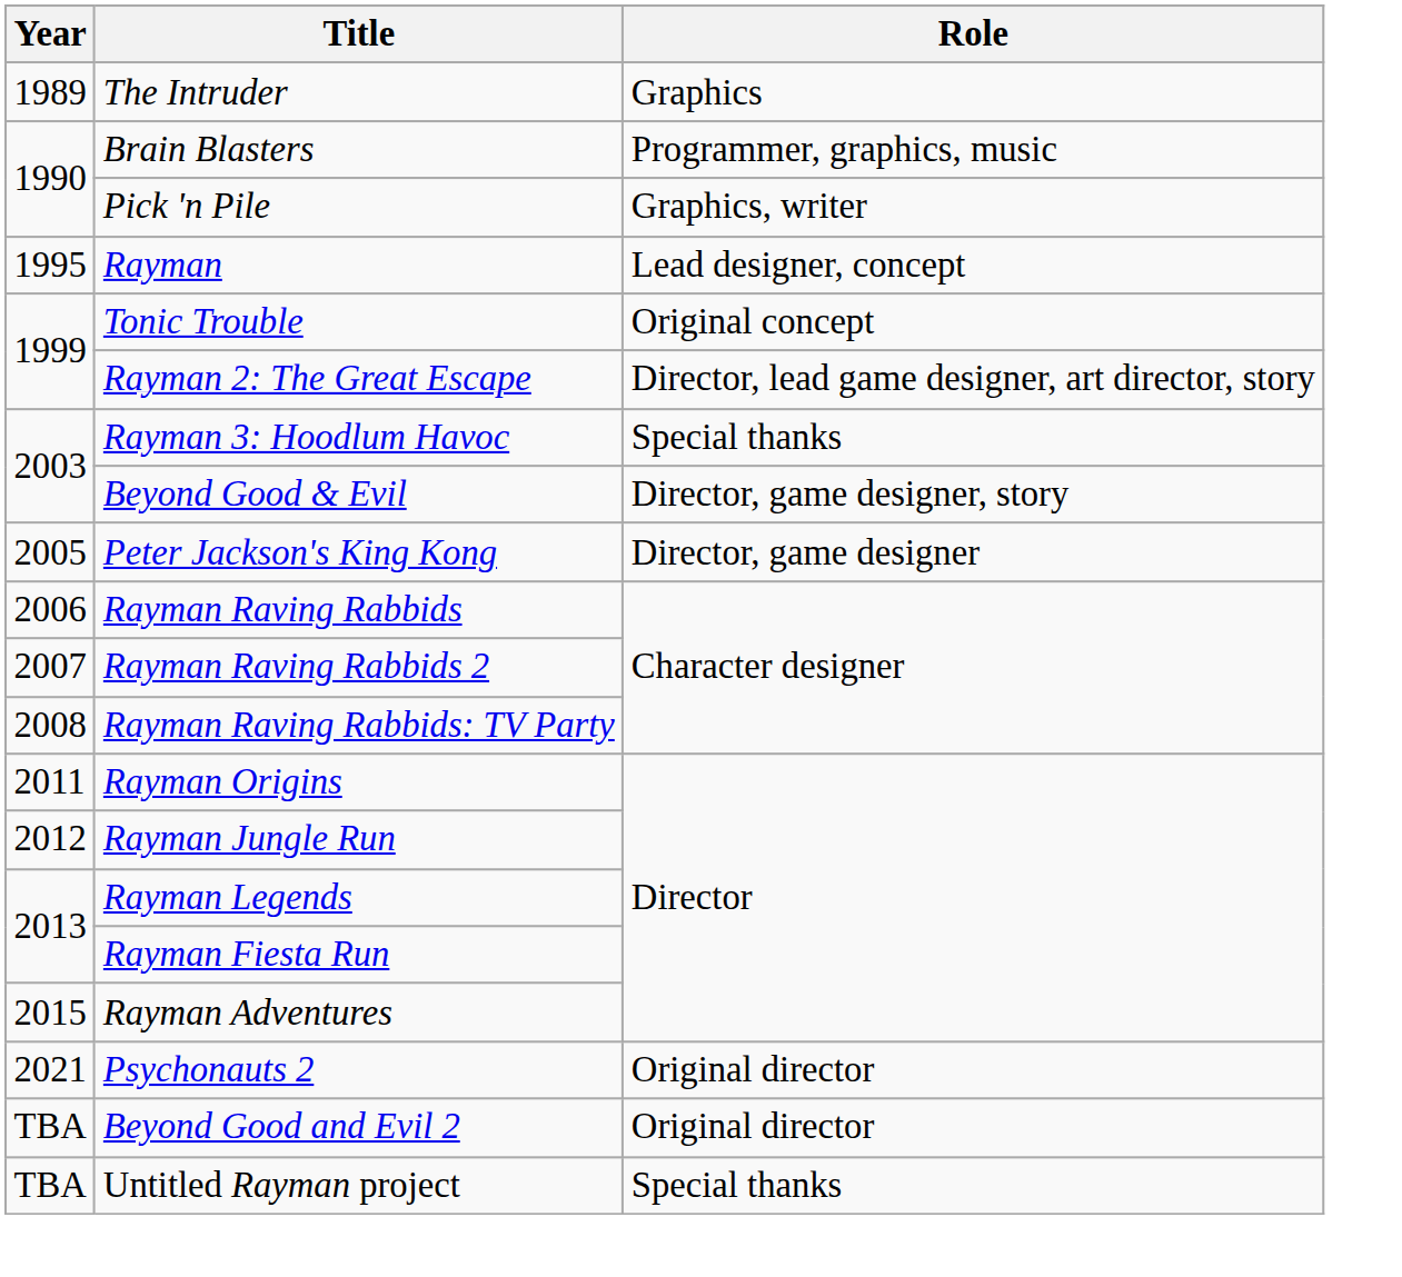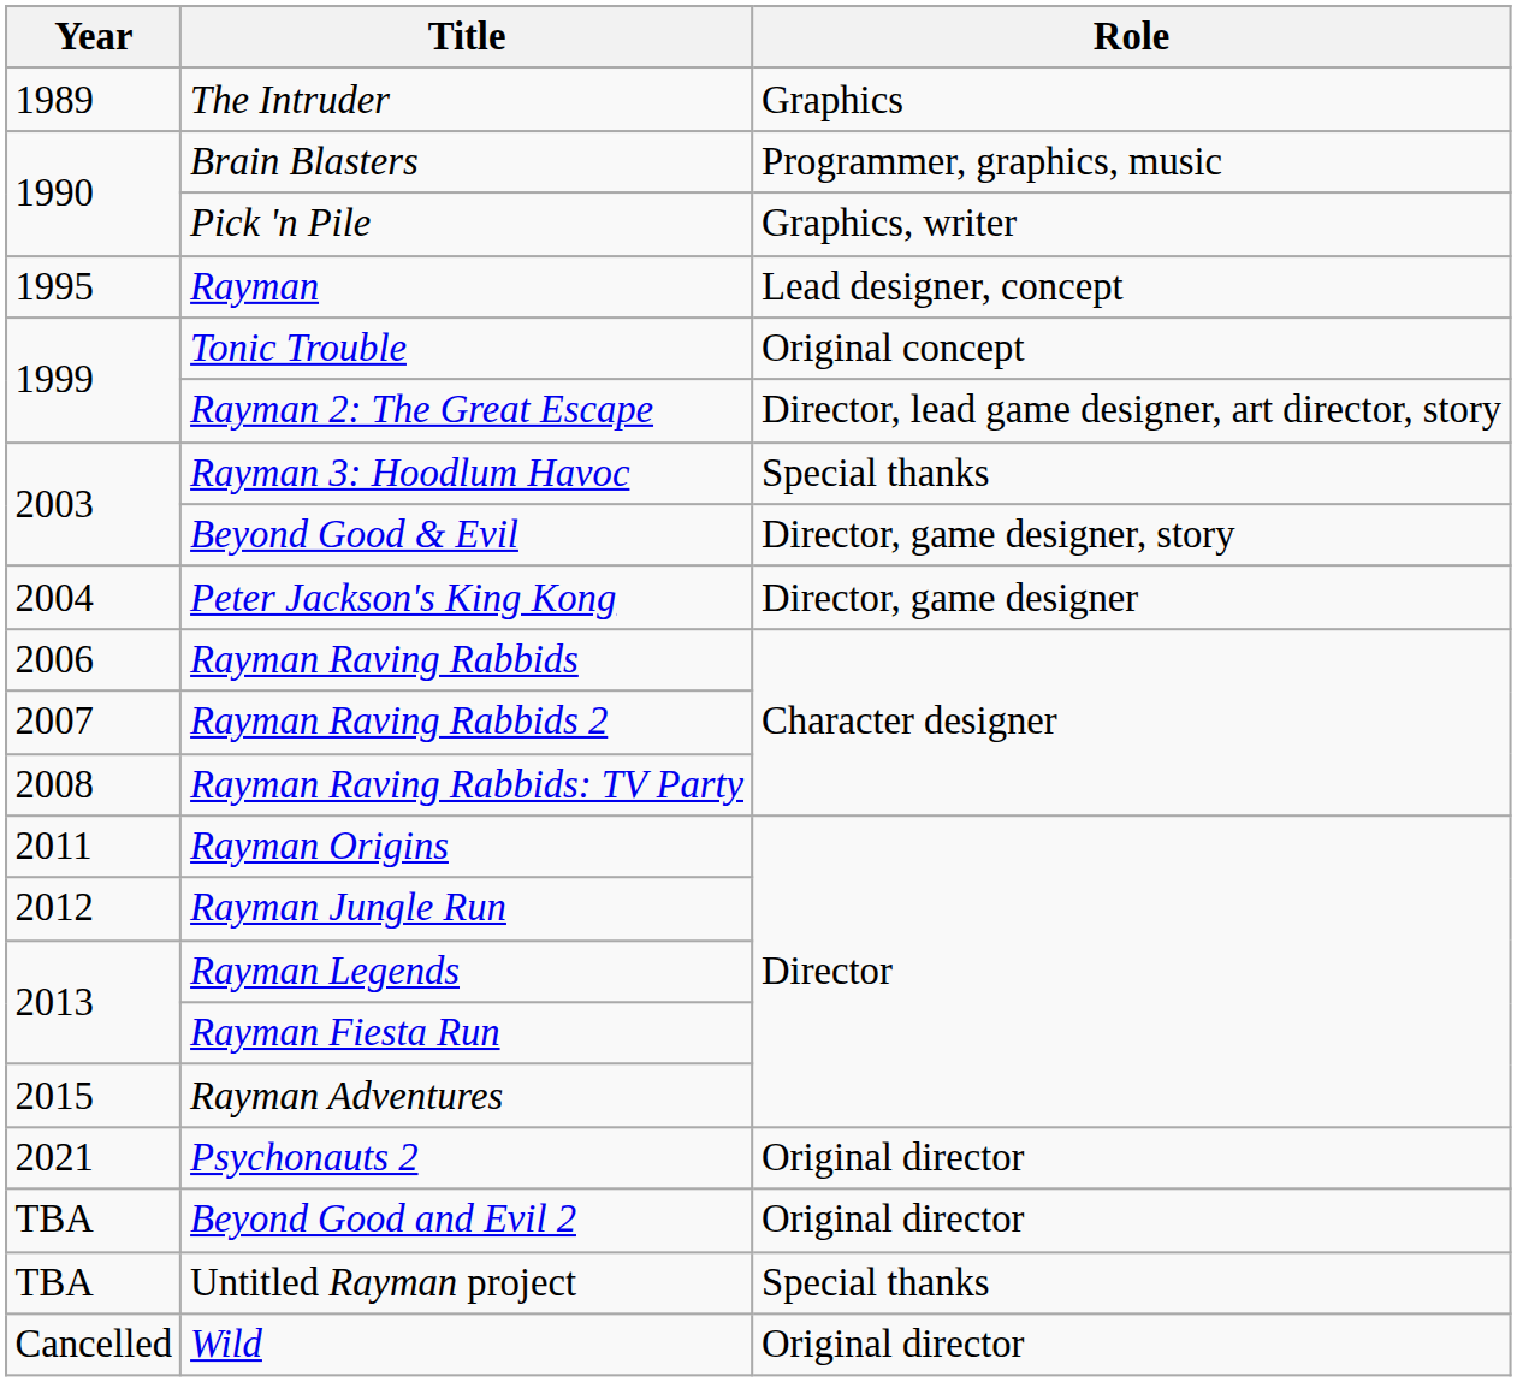 <table class="wikitable sortable">
 <tr>
 <th scope="col">Year</th>
 <th scope="col">Title</th>
 <th scope="col">Role</th>
 </tr>
 <tr>
 <td>1989</td>
 <td><em>The Intruder</em></td>
 <td>Graphics</td>
 </tr>
 <tr>
 <td rowspan="2">1990</td>
 <td><em>Brain Blasters</em></td>
 <td>Programmer, graphics, music</td>
 </tr>
 <tr>
 <td><em>Pick 'n Pile</em></td>
 <td>Graphics, writer</td>
 </tr>
 <tr>
 <td>1995</td>
 <td><em><a href='#'>Rayman</a></em></td>
 <td>Lead designer, concept</td>
 </tr>
 <tr>
 <td rowspan="2">1999</td>
 <td><em><a href='#'>Tonic Trouble</a></em></td>
 <td>Original concept</td>
 </tr>
 <tr>
 <td><em><a href='#'>Rayman 2: The Great Escape</a></em></td>
 <td>Director, lead game designer, art director, story</td>
 </tr>
 <tr>
 <td rowspan="2">2003</td>
 <td><em><a href='#'>Rayman 3: Hoodlum Havoc</a></em></td>
 <td>Special thanks</td>
 </tr>
 <tr>
 <td><em><a href='#'>Beyond Good & Evil</a></em></td>
 <td>Director, game designer, story</td>
 </tr>
 <tr>
-<td>2005</td>
+<td>2004</td>
 <td><em><a href='#'>Peter Jackson's King Kong</a></em></td>
 <td>Director, game designer</td>
 </tr>
 <tr>
 <td>2006</td>
 <td><em><a href='#'>Rayman Raving Rabbids</a></em></td>
 <td rowspan="3">Character designer</td>
 </tr>
 <tr>
 <td>2007</td>
 <td><em><a href='#'>Rayman Raving Rabbids 2</a></em></td>
 </tr>
 <tr>
 <td>2008</td>
 <td><em><a href='#'>Rayman Raving Rabbids: TV Party</a></em></td>
 </tr>
 <tr>
 <td>2011</td>
 <td><em><a href='#'>Rayman Origins</a></em></td>
 <td rowspan="5">Director</td>
 </tr>
 <tr>
 <td>2012</td>
 <td><em><a href='#'>Rayman Jungle Run</a></em></td>
 </tr>
 <tr>
 <td rowspan="2">2013</td>
 <td><em><a href='#'>Rayman Legends</a></em></td>
 </tr>
 <tr>
 <td><em><a href='#'>Rayman Fiesta Run</a></em></td>
 </tr>
 <tr>
 <td>2015</td>
 <td><em>Rayman Adventures</em></td>
 </tr>
 <tr>
 <td>2021</td>
 <td><em><a href='#'>Psychonauts 2</a></em></td>
 <td>Original director</td>
 </tr>
 <tr>
 <td>TBA</td>
 <td><em><a href='#'>Beyond Good and Evil 2</a></em></td>
 <td>Original director</td>
 </tr>
 <tr>
 <td>TBA</td>
 <td>Untitled <em>Rayman</em> project</td>
 <td>Special thanks</td>
 </tr>
+<tr>
+<td>Cancelled</td>
+<td><em><a href='#'>Wild</a></em></td>
+<td>Original director</td>
+</tr>
 </table>
